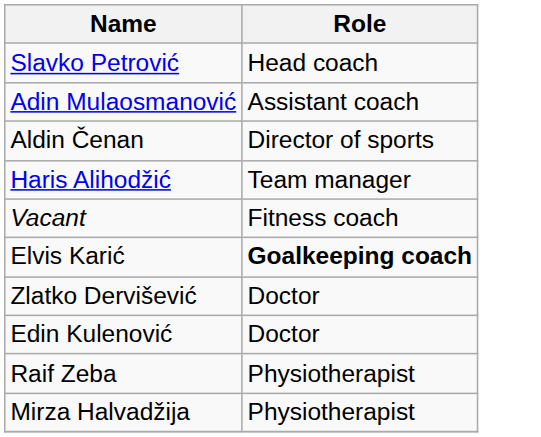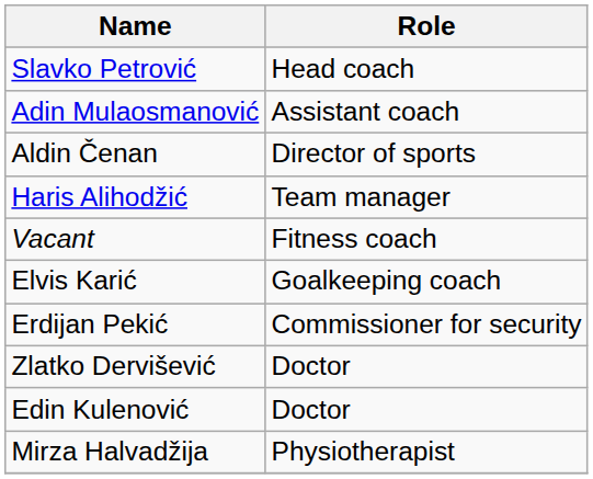 <table class="wikitable">
 <tr>
 <th>Name</th>
 <th>Role</th>
 </tr>
 <tr>
 <td> <a href='#'>Slavko Petrović</a></td>
 <td>Head coach</td>
 </tr>
 <tr>
 <td> <a href='#'>Adin Mulaosmanović</a></td>
 <td>Assistant coach</td>
 </tr>
 <tr>
 <td> Aldin Čenan</td>
 <td>Director of sports</td>
 </tr>
 <tr>
 <td> <a href='#'>Haris Alihodžić</a></td>
 <td>Team manager</td>
 </tr>
 <tr>
 <td><em>Vacant</em></td>
 <td>Fitness coach</td>
 </tr>
 <tr>
 <td> Elvis Karić</td>
-<td><strong>Goalkeeping coach</strong></td>
+<td>Goalkeeping coach</td>
+</tr>
+<tr>
+<td> Erdijan Pekić</td>
+<td>Commissioner for security</td>
 </tr>
 <tr>
 <td> Zlatko Dervišević</td>
 <td>Doctor</td>
 </tr>
 <tr>
 <td> Edin Kulenović</td>
 <td>Doctor</td>
 </tr>
 <tr>
-<td> Raif Zeba</td>
-<td>Physiotherapist</td>
-</tr>
-<tr>
 <td> Mirza Halvadžija</td>
 <td>Physiotherapist</td>
 </tr>
 <tr>
 </tr>
 </table>
